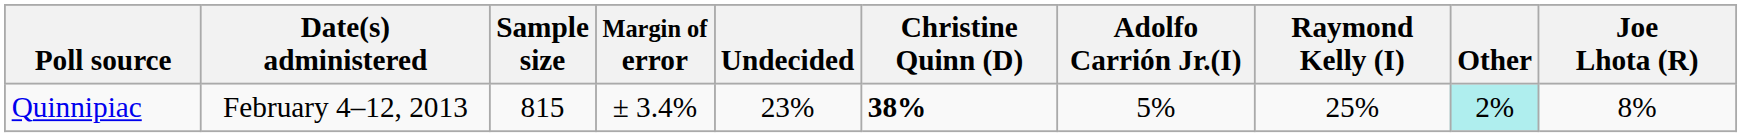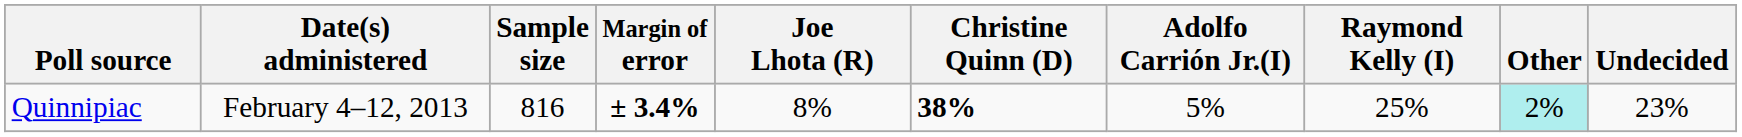 <table class="wikitable">
 <tr valign= bottom>
 <th style="width:100px;">Poll source</th>
 <th style="width:150px;">Date(s)<br>administered</th>
 <th class=small>Sample<br>size</th>
 <th><small>Margin of</small><br>error</th>
-<th>Undecided</th>
+<th style="width:100px;">Joe<br>Lhota (R)</th>
 <th style="width:100px;">Christine<br>Quinn (D)</th>
 <th style="width:100px;">Adolfo<br>Carrión Jr.(I)</th>
 <th style="width:100px;">Raymond<br>Kelly (I)</th>
 <th>Other</th>
-<th style="width:100px;">Joe<br>Lhota (R)</th>
+<th>Undecided</th>
 </tr>
 <tr>
 <td><a href='#'>Quinnipiac</a></td>
 <td align=center>February 4–12, 2013</td>
-<td align=center>815</td>
-<td align=center>± 3.4%</td>
-<td align=center>23%</td>
+<td align=center>816</td>
+<td align=center><strong>± 3.4%</strong></td>
+<td align=center>8%</td>
 <td><strong>38%</strong></td>
 <td align=center>5%</td>
 <td align=center>25%</td>
 <td align=center style="background: paleturquoise;">2%</td>
-<td align=center>8%</td>
+<td align=center>23%</td>
 </tr>
 </table>
